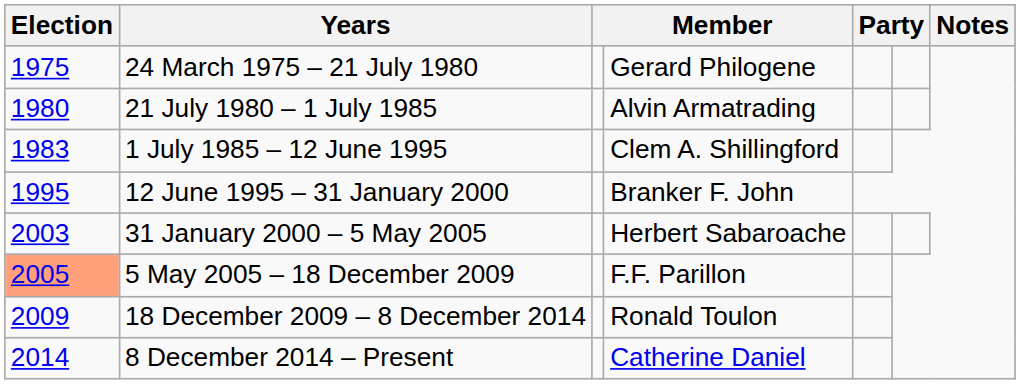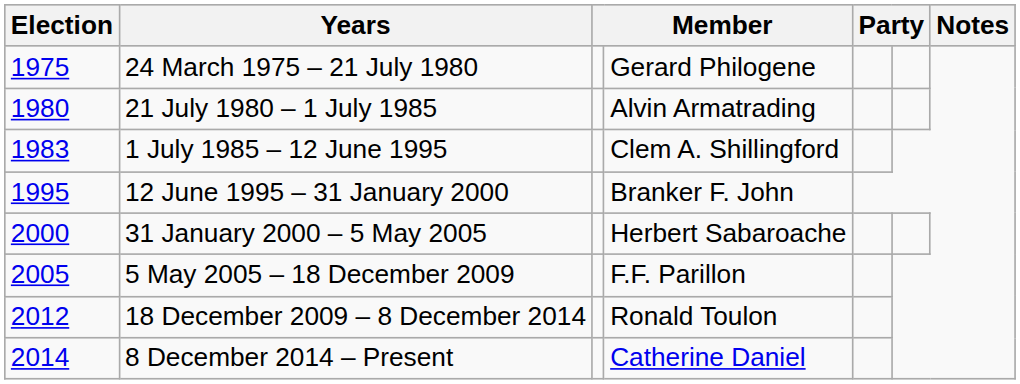 <table class="wikitable sortable">
 <tr>
 <th>Election</th>
 <th>Years</th>
 <th colspan="2">Member</th>
 <th colspan="2">Party</th>
 <th>Notes</th>
 </tr>
 <tr>
 <td><a href='#'>1975</a></td>
 <td>24 March 1975 – 21 July 1980</td>
 <td></td>
 <td>Gerard Philogene</td>
 <td></td>
 <td></td>
 </tr>
 <tr>
 <td><a href='#'>1980</a></td>
 <td>21 July 1980 – 1 July 1985</td>
 <td></td>
 <td>Alvin Armatrading</td>
 <td></td>
 <td></td>
 </tr>
 <tr>
 <td><a href='#'>1983</a></td>
 <td>1 July 1985 – 12 June 1995</td>
 <td></td>
 <td>Clem A. Shillingford</td>
 <td></td>
 </tr>
 <tr>
 <td><a href='#'>1995</a></td>
 <td>12 June 1995 – 31 January 2000</td>
 <td></td>
 <td>Branker F. John</td>
 </tr>
 <tr>
-<td><a href='#'>2003</a></td>
+<td><a href='#'>2000</a></td>
 <td>31 January 2000 – 5 May 2005</td>
 <td></td>
 <td>Herbert Sabaroache</td>
 <td></td>
 <td></td>
 </tr>
 <tr>
-<td style="background: lightsalmon;"><a href='#'>2005</a></td>
+<td><a href='#'>2005</a></td>
 <td>5 May 2005 – 18 December 2009</td>
 <td></td>
 <td>F.F. Parillon</td>
 <td></td>
 </tr>
 <tr>
-<td><a href='#'>2009</a></td>
+<td><a href='#'>2012</a></td>
 <td>18 December 2009 – 8 December 2014</td>
 <td></td>
 <td>Ronald Toulon</td>
 <td></td>
 </tr>
 <tr>
 <td><a href='#'>2014</a></td>
 <td>8 December 2014 – Present</td>
 <td></td>
 <td><a href='#'>Catherine Daniel</a></td>
 <td></td>
 </tr>
 </table>
